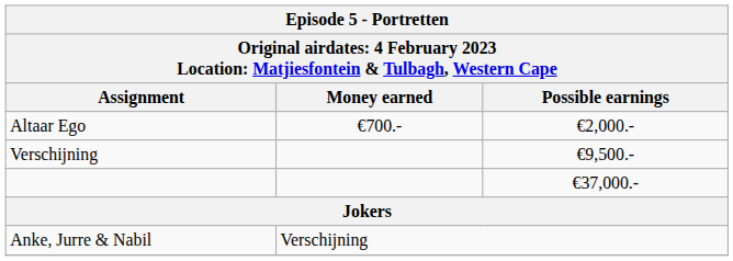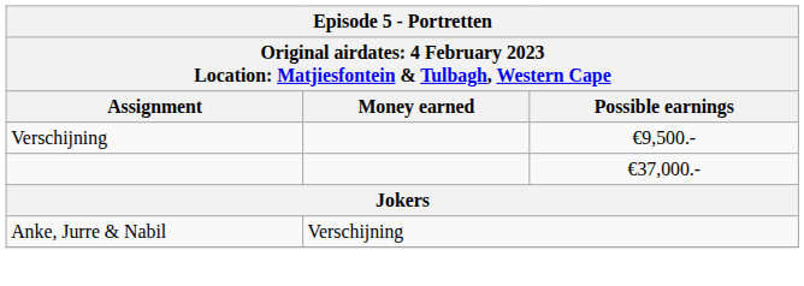 <table class="wikitable" style="font-size: 95%; margin: 10px" align="right" width="40%">
 <tr>
 <th colspan=3>Episode 5 - Portretten</th>
 </tr>
 <tr>
 <th colspan=3>Original airdates: 4 February 2023<br>Location: <a href='#'>Matjiesfontein</a> & <a href='#'>Tulbagh</a>, <a href='#'>Western Cape</a></th>
 </tr>
 <tr>
 <th>Assignment</th>
 <th>Money earned</th>
 <th>Possible earnings</th>
-</tr>
-<tr>
-<td>Altaar Ego</td>
-<td align="center">€700.-</td>
-<td align="center">€2,000.-</td>
 </tr>
 <tr>
 <td>Verschijning</td>
 <td align="center"></td>
 <td align="center">€9,500.-</td>
 </tr>
 <tr>
 <td><strong></strong></td>
 <td align="center"><strong></strong></td>
 <td align="center">€37,000.-</td>
 </tr>
 <tr>
 <th colspan=3>Jokers</th>
 </tr>
 <tr>
 <td>Anke, Jurre & Nabil</td>
 <td colspan=2>Verschijning</td>
 </tr>
 <tr>
 </tr>
 </table>
